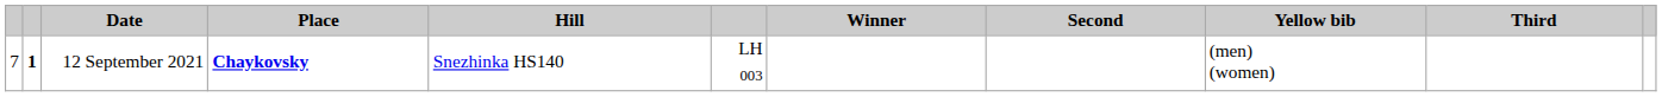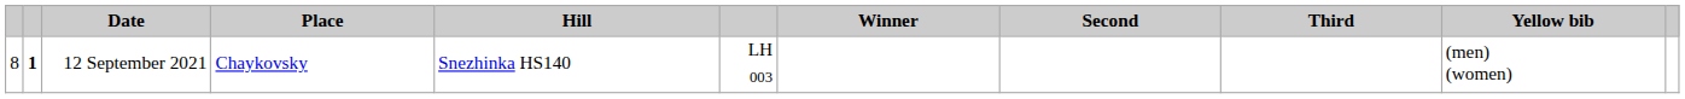 <table class="wikitable plainrowheaders" style="background:#fff; font-size:86%; line-height:16px; border:grey solid 1px; border-collapse:collapse;">
 <tr style="background:#ccc; text-align:center;">
 <th scope="col" style="background:#ccc; width=30 px;"></th>
 <th scope="col" style="background:#ccc; width=45 px;"></th>
 <th scope="col" style="background:#ccc; width:130px;">Date</th>
 <th scope="col" style="background:#ccc; width:180px;">Place</th>
 <th scope="col" style="background:#ccc; width:240px;">Hill</th>
 <th scope="col" style="background:#ccc; width:40px;"></th>
 <th scope="col" style="background:#ccc; width:185px;">Winner</th>
 <th scope="col" style="background:#ccc; width:185px;">Second</th>
+<th scope="col" style="background:#ccc; width:185px;">Third</th>
 <th scope="col" style="background:#ccc; width:185px;">Yellow bib</th>
-<th scope="col" style="background:#ccc; width:185px;">Third</th>
 <th scope="col" style="background:#ccc; width:5px;"></th>
 </tr>
 <tr>
-<td style="text-align:center">7</td>
+<td style="text-align:center">8</td>
 <td style="text-align:center"><strong>1</strong></td>
 <td style="text-align:right">12 September 2021</td>
-<td><strong> <a href='#'>Chaykovsky</a></strong></td>
+<td> <a href='#'>Chaykovsky</a></td>
 <td><a href='#'>Snezhinka</a> HS140</td>
 <td align=right>LH <sub>003</sub></td>
 <td></td>
 <td></td>
+<td></td>
 <td> (men)<br>  (women)</td>
-<td></td>
 <td></td>
 </tr>
 </table>
